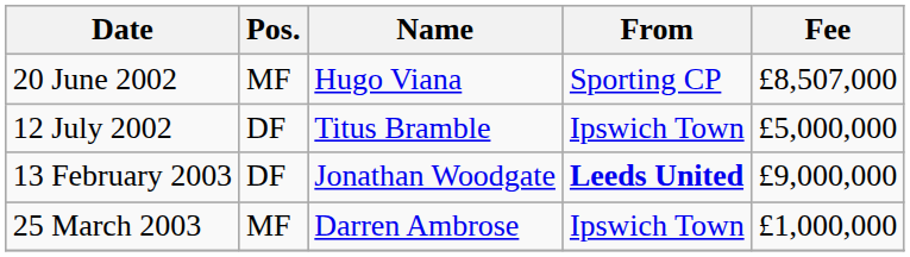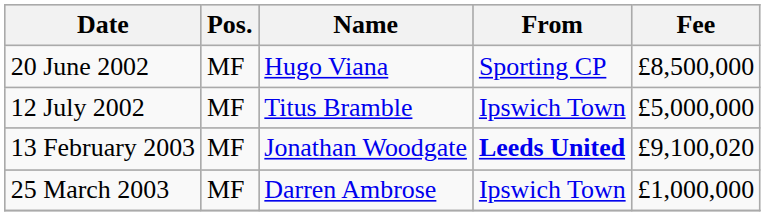 <table class="wikitable">
 <tr>
 <th>Date</th>
 <th>Pos.</th>
 <th>Name</th>
 <th>From</th>
 <th>Fee</th>
 </tr>
 <tr>
 <td>20 June 2002</td>
 <td>MF</td>
 <td> <a href='#'>Hugo Viana</a></td>
 <td> <a href='#'>Sporting CP</a></td>
-<td>£8,507,000</td>
+<td>£8,500,000</td>
 </tr>
 <tr>
 <td>12 July 2002</td>
-<td>DF</td>
+<td>MF</td>
 <td> <a href='#'>Titus Bramble</a></td>
 <td> <a href='#'>Ipswich Town</a></td>
 <td>£5,000,000</td>
 </tr>
 <tr>
 <td>13 February 2003</td>
-<td>DF</td>
+<td>MF</td>
 <td> <a href='#'>Jonathan Woodgate</a></td>
 <td><strong> <a href='#'>Leeds United</a></strong></td>
-<td>£9,000,000</td>
+<td>£9,100,020</td>
 </tr>
 <tr>
 <td>25 March 2003</td>
 <td>MF</td>
 <td> <a href='#'>Darren Ambrose</a></td>
 <td> <a href='#'>Ipswich Town</a></td>
 <td>£1,000,000</td>
 </tr>
 <tr>
 </tr>
 </table>
